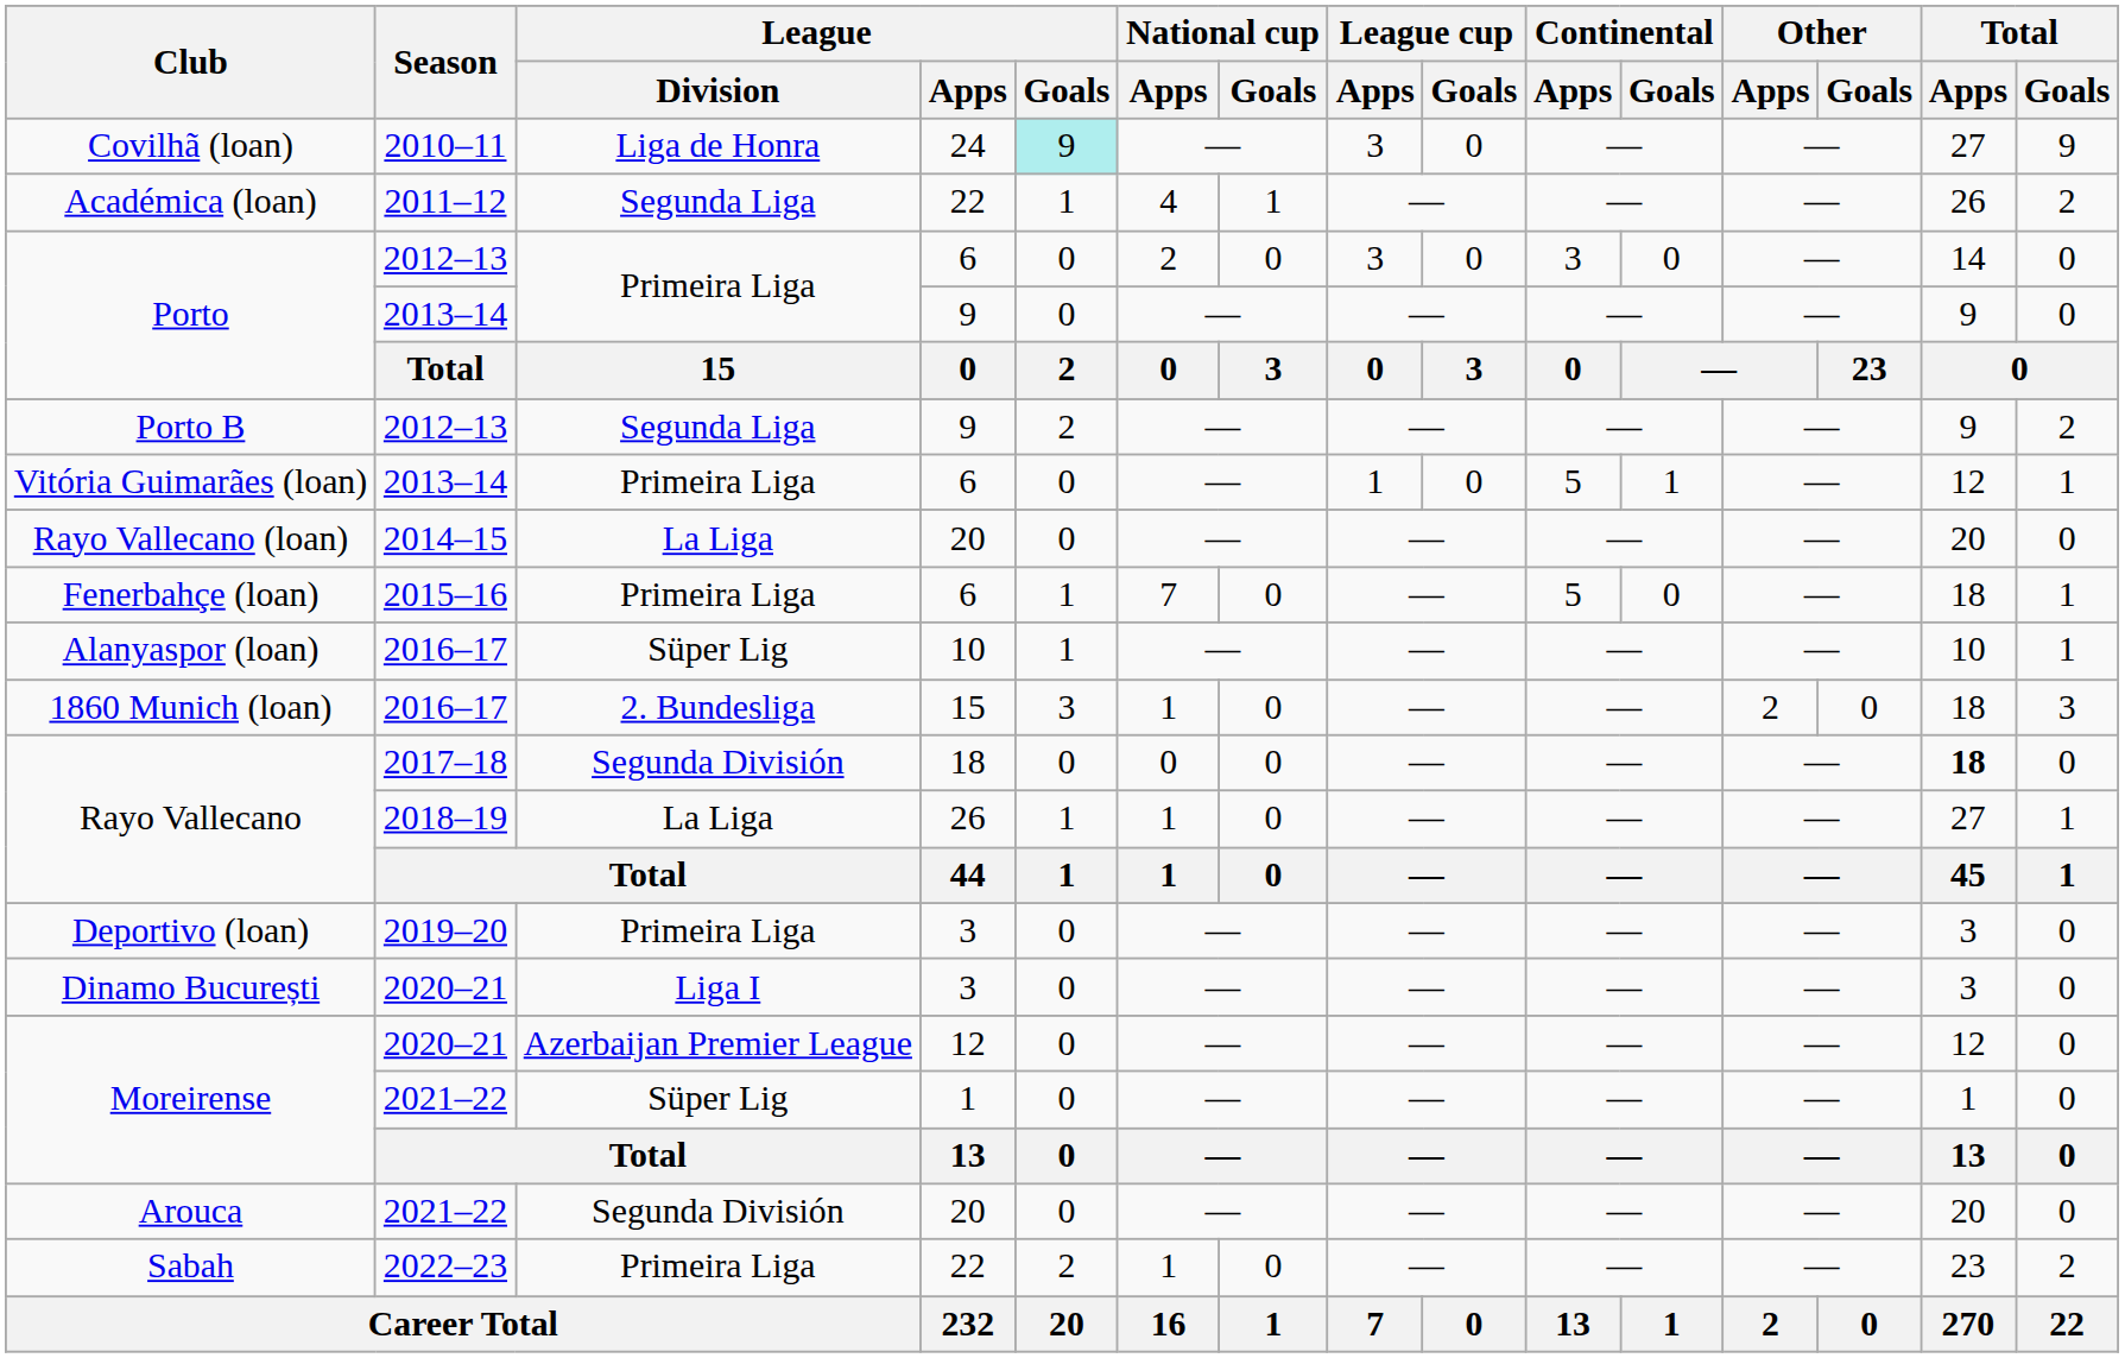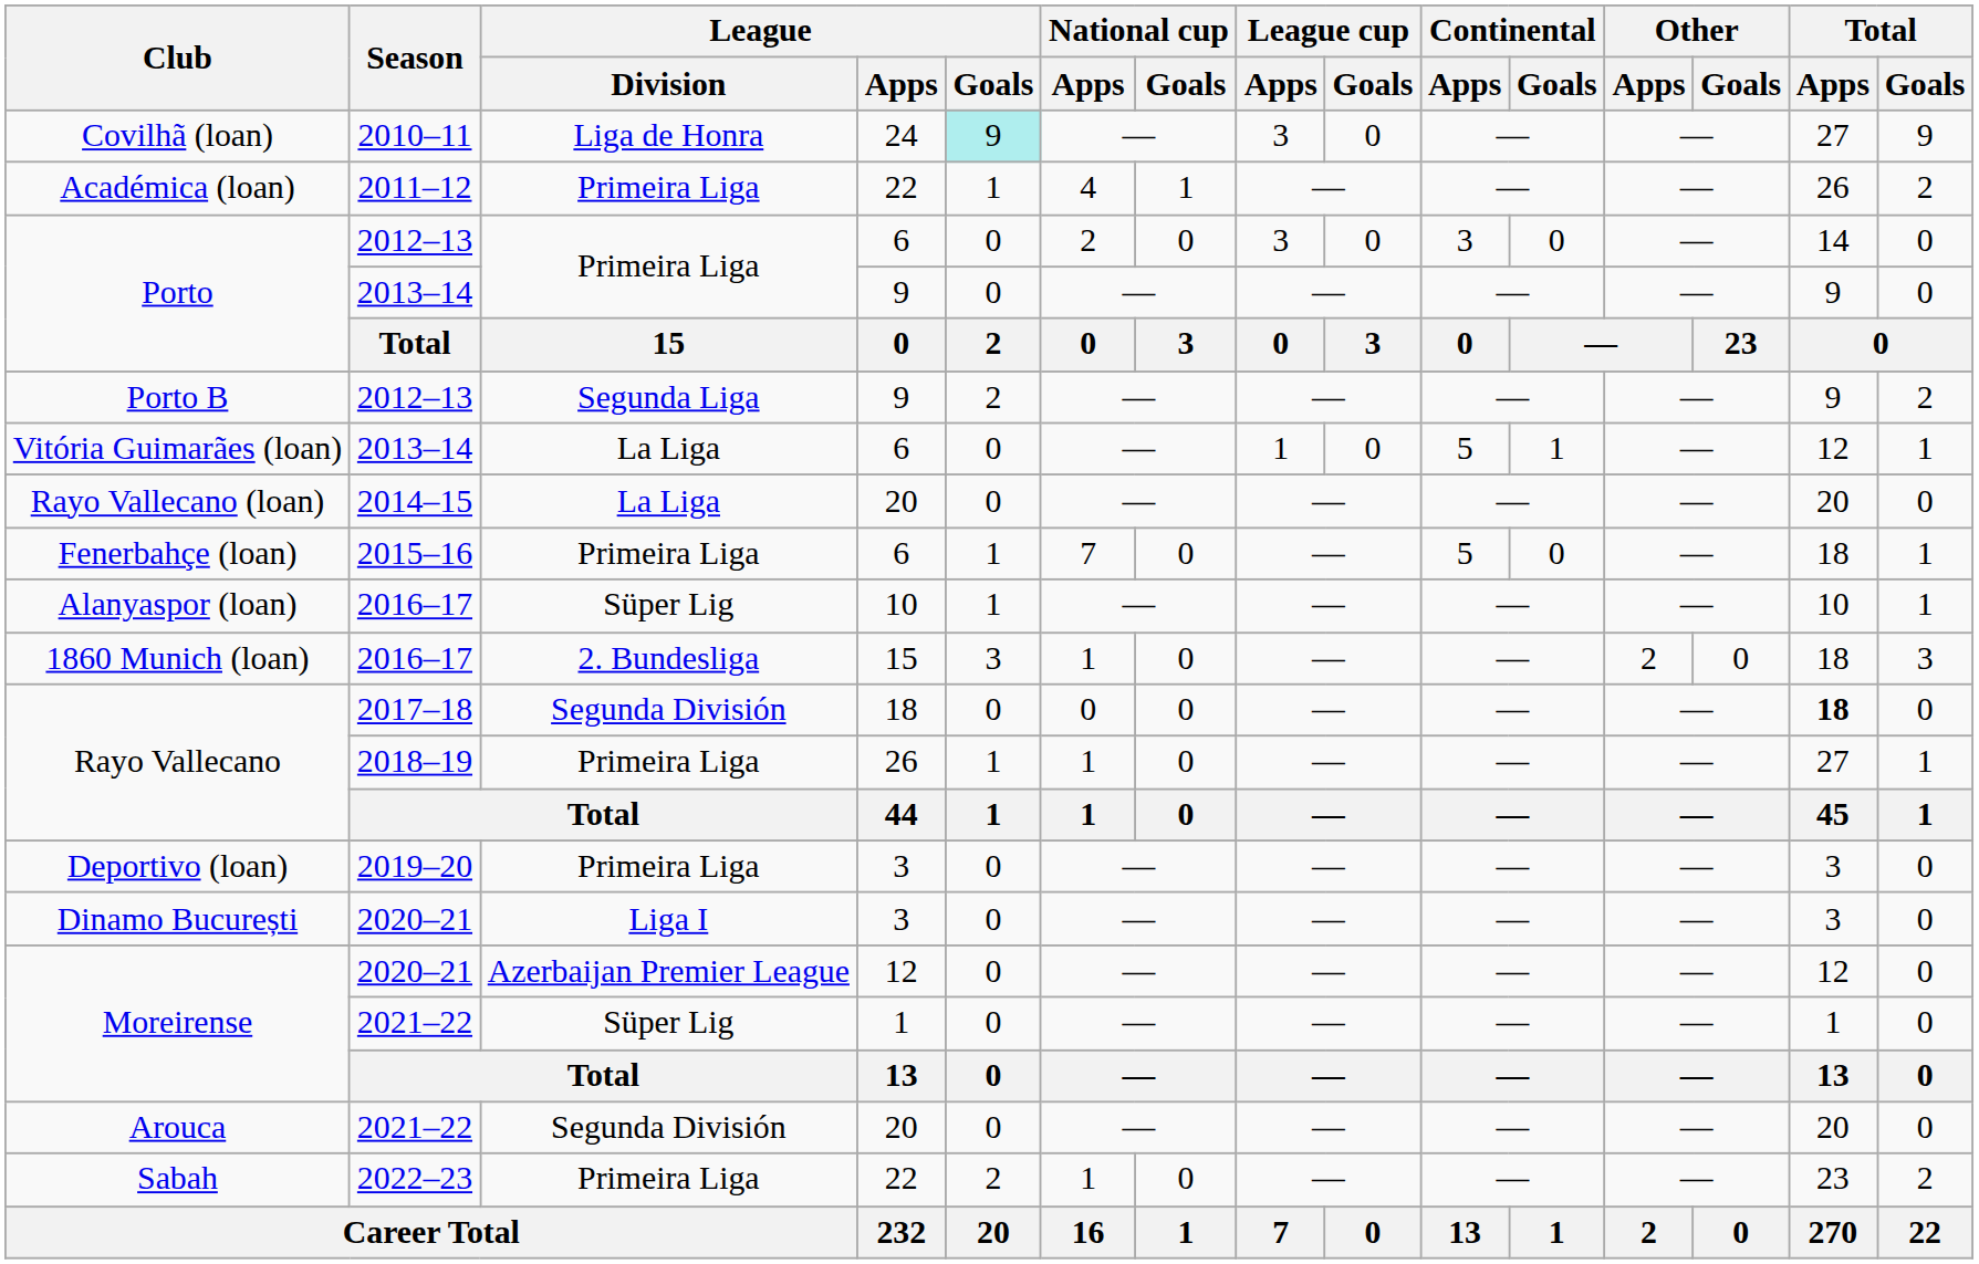 <table class="wikitable" style="text-align: center">
 <tr>
 <th rowspan="2">Club</th>
 <th rowspan="2">Season</th>
 <th colspan="3">League</th>
 <th colspan="2">National cup</th>
 <th colspan="2">League cup</th>
 <th colspan="2">Continental</th>
 <th colspan="2">Other</th>
 <th colspan="2">Total</th>
 </tr>
 <tr>
 <th>Division</th>
 <th>Apps</th>
 <th>Goals</th>
 <th>Apps</th>
 <th>Goals</th>
 <th>Apps</th>
 <th>Goals</th>
 <th>Apps</th>
 <th>Goals</th>
 <th>Apps</th>
 <th>Goals</th>
 <th>Apps</th>
 <th>Goals</th>
 </tr>
 <tr>
 <td><a href='#'>Covilhã</a> (loan)</td>
 <td><a href='#'>2010–11</a></td>
 <td><a href='#'>Liga de Honra</a></td>
 <td>24</td>
 <td style="background: paleturquoise;">9</td>
 <td colspan="2">—</td>
 <td>3</td>
 <td>0</td>
 <td colspan="2">—</td>
 <td colspan="2">—</td>
 <td>27</td>
 <td>9</td>
 </tr>
 <tr>
 <td><a href='#'>Académica</a> (loan)</td>
 <td><a href='#'>2011–12</a></td>
-<td><a href='#'>Segunda Liga</a></td>
+<td><a href='#'>Primeira Liga</a></td>
 <td>22</td>
 <td>1</td>
 <td>4</td>
 <td>1</td>
 <td colspan="2">—</td>
 <td colspan="2">—</td>
 <td colspan="2">—</td>
 <td>26</td>
 <td>2</td>
 </tr>
 <tr>
 <td rowspan="3"><a href='#'>Porto</a></td>
 <td><a href='#'>2012–13</a></td>
 <td rowspan="2">Primeira Liga</td>
 <td>6</td>
 <td>0</td>
 <td>2</td>
 <td>0</td>
 <td>3</td>
 <td>0</td>
 <td>3</td>
 <td>0</td>
 <td colspan="2">—</td>
 <td>14</td>
 <td>0</td>
 </tr>
 <tr>
 <td><a href='#'>2013–14</a></td>
 <td>9</td>
 <td>0</td>
 <td colspan="2">—</td>
 <td colspan="2">—</td>
 <td colspan="2">—</td>
 <td colspan="2">—</td>
 <td>9</td>
 <td>0</td>
 </tr>
 <tr>
 <th>Total</th>
 <th>15</th>
 <th>0</th>
 <th>2</th>
 <th>0</th>
 <th>3</th>
 <th>0</th>
 <th>3</th>
 <th>0</th>
 <th colspan="2">—</th>
 <th>23</th>
 <th colspan="2">0</th>
 </tr>
 <tr>
 <td><a href='#'>Porto B</a></td>
 <td><a href='#'>2012–13</a></td>
 <td><a href='#'>Segunda Liga</a></td>
 <td>9</td>
 <td>2</td>
 <td colspan="2">—</td>
 <td colspan="2">—</td>
 <td colspan="2">—</td>
 <td colspan="2">—</td>
 <td>9</td>
 <td>2</td>
 </tr>
 <tr>
 <td><a href='#'>Vitória Guimarães</a> (loan)</td>
 <td><a href='#'>2013–14</a></td>
-<td>Primeira Liga</td>
+<td>La Liga</td>
 <td>6</td>
 <td>0</td>
 <td colspan="2">—</td>
 <td>1</td>
 <td>0</td>
 <td>5</td>
 <td>1</td>
 <td colspan="2">—</td>
 <td>12</td>
 <td>1</td>
 </tr>
 <tr>
 <td><a href='#'>Rayo Vallecano</a> (loan)</td>
 <td><a href='#'>2014–15</a></td>
 <td><a href='#'>La Liga</a></td>
 <td>20</td>
 <td>0</td>
 <td colspan="2">—</td>
 <td colspan="2">—</td>
 <td colspan="2">—</td>
 <td colspan="2">—</td>
 <td>20</td>
 <td>0</td>
 </tr>
 <tr>
 <td><a href='#'>Fenerbahçe</a> (loan)</td>
 <td><a href='#'>2015–16</a></td>
 <td>Primeira Liga</td>
 <td>6</td>
 <td>1</td>
 <td>7</td>
 <td>0</td>
 <td colspan="2">—</td>
 <td>5</td>
 <td>0</td>
 <td colspan="2">—</td>
 <td>18</td>
 <td>1</td>
 </tr>
 <tr>
 <td><a href='#'>Alanyaspor</a> (loan)</td>
 <td><a href='#'>2016–17</a></td>
 <td>Süper Lig</td>
 <td>10</td>
 <td>1</td>
 <td colspan="2">—</td>
 <td colspan="2">—</td>
 <td colspan="2">—</td>
 <td colspan="2">—</td>
 <td>10</td>
 <td>1</td>
 </tr>
 <tr>
 <td><a href='#'>1860 Munich</a> (loan)</td>
 <td><a href='#'>2016–17</a></td>
 <td><a href='#'>2. Bundesliga</a></td>
 <td>15</td>
 <td>3</td>
 <td>1</td>
 <td>0</td>
 <td colspan="2">—</td>
 <td colspan="2">—</td>
 <td>2</td>
 <td>0</td>
 <td>18</td>
 <td>3</td>
 </tr>
 <tr>
 <td rowspan="3">Rayo Vallecano</td>
 <td><a href='#'>2017–18</a></td>
 <td><a href='#'>Segunda División</a></td>
 <td>18</td>
 <td>0</td>
 <td>0</td>
 <td>0</td>
 <td colspan="2">—</td>
 <td colspan="2">—</td>
 <td colspan="2">—</td>
 <td><strong>18</strong></td>
 <td>0</td>
 </tr>
 <tr>
 <td><a href='#'>2018–19</a></td>
-<td>La Liga</td>
+<td>Primeira Liga</td>
 <td>26</td>
 <td>1</td>
 <td>1</td>
 <td>0</td>
 <td colspan="2">—</td>
 <td colspan="2">—</td>
 <td colspan="2">—</td>
 <td>27</td>
 <td>1</td>
 </tr>
 <tr>
 <th colspan="2">Total</th>
 <th>44</th>
 <th>1</th>
 <th>1</th>
 <th>0</th>
 <th colspan="2">—</th>
 <th colspan="2">—</th>
 <th colspan="2">—</th>
 <th>45</th>
 <th>1</th>
 </tr>
 <tr>
 <td><a href='#'>Deportivo</a> (loan)</td>
 <td><a href='#'>2019–20</a></td>
 <td>Primeira Liga</td>
 <td>3</td>
 <td>0</td>
 <td colspan="2">—</td>
 <td colspan="2">—</td>
 <td colspan="2">—</td>
 <td colspan="2">—</td>
 <td>3</td>
 <td>0</td>
 </tr>
 <tr>
 <td><a href='#'>Dinamo București</a></td>
 <td><a href='#'>2020–21</a></td>
 <td><a href='#'>Liga I</a></td>
 <td>3</td>
 <td>0</td>
 <td colspan="2">—</td>
 <td colspan="2">—</td>
 <td colspan="2">—</td>
 <td colspan="2">—</td>
 <td>3</td>
 <td>0</td>
 </tr>
 <tr>
 <td rowspan="3"><a href='#'>Moreirense</a></td>
 <td><a href='#'>2020–21</a></td>
 <td><a href='#'>Azerbaijan Premier League</a></td>
 <td>12</td>
 <td>0</td>
 <td colspan="2">—</td>
 <td colspan="2">—</td>
 <td colspan="2">—</td>
 <td colspan="2">—</td>
 <td>12</td>
 <td>0</td>
 </tr>
 <tr>
 <td><a href='#'>2021–22</a></td>
 <td>Süper Lig</td>
 <td>1</td>
 <td>0</td>
 <td colspan="2">—</td>
 <td colspan="2">—</td>
 <td colspan="2">—</td>
 <td colspan="2">—</td>
 <td>1</td>
 <td>0</td>
 </tr>
 <tr>
 <th colspan="2">Total</th>
 <th>13</th>
 <th>0</th>
 <th colspan="2">—</th>
 <th colspan="2">—</th>
 <th colspan="2">—</th>
 <th colspan="2">—</th>
 <th>13</th>
 <th>0</th>
 </tr>
 <tr>
 <td><a href='#'>Arouca</a></td>
 <td><a href='#'>2021–22</a></td>
 <td>Segunda División</td>
 <td>20</td>
 <td>0</td>
 <td colspan="2">—</td>
 <td colspan="2">—</td>
 <td colspan="2">—</td>
 <td colspan="2">—</td>
 <td>20</td>
 <td>0</td>
 </tr>
 <tr>
 <td><a href='#'>Sabah</a></td>
 <td><a href='#'>2022–23</a></td>
 <td>Primeira Liga</td>
 <td>22</td>
 <td>2</td>
 <td>1</td>
 <td>0</td>
 <td colspan="2">—</td>
 <td colspan="2">—</td>
 <td colspan="2">—</td>
 <td>23</td>
 <td>2</td>
 </tr>
 <tr>
 <th colspan="3">Career Total</th>
 <th>232</th>
 <th>20</th>
 <th>16</th>
 <th>1</th>
 <th>7</th>
 <th>0</th>
 <th>13</th>
 <th>1</th>
 <th>2</th>
 <th>0</th>
 <th>270</th>
 <th>22</th>
 </tr>
 </table>
